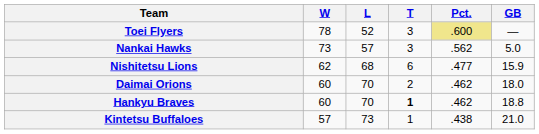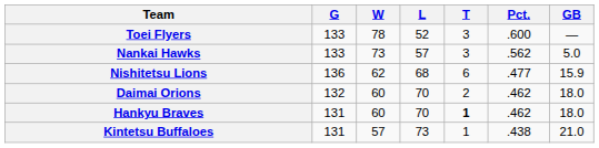 <table class="wikitable plainrowheaders" width="60%" style="text-align:center;">
 <tr>
 <th scope="col" width="35%">Team</th>
+<th scope="col" width="5%"><a href='#'>G</a></th>
 <th scope="col" width="5%"><a href='#'>W</a></th>
 <th scope="col" width="5%"><a href='#'>L</a></th>
 <th scope="col" width="5%"><a href='#'>T</a></th>
 <th scope="col" width="7%"><a href='#'>Pct.</a></th>
 <th scope="col" width="5%"><a href='#'>GB</a></th>
 </tr>
 <tr>
 <th scope="row" style="text-align:center;"><a href='#'>Toei Flyers</a></th>
+<td>133</td>
 <td>78</td>
 <td>52</td>
 <td>3</td>
-<td style="background: khaki;">.600</td>
+<td>.600</td>
 <td>—</td>
 </tr>
 <tr>
 <th scope="row" style="text-align:center;"><a href='#'>Nankai Hawks</a></th>
+<td>133</td>
 <td>73</td>
 <td>57</td>
 <td>3</td>
 <td>.562</td>
 <td>5.0</td>
 </tr>
 <tr>
 <th scope="row" style="text-align:center;"><a href='#'>Nishitetsu Lions</a></th>
+<td>136</td>
 <td>62</td>
 <td>68</td>
 <td>6</td>
 <td>.477</td>
 <td>15.9</td>
 </tr>
 <tr>
 <th scope="row" style="text-align:center;"><a href='#'>Daimai Orions</a></th>
+<td>132</td>
 <td>60</td>
 <td>70</td>
 <td>2</td>
 <td>.462</td>
 <td>18.0</td>
 </tr>
 <tr>
 <th scope="row" style="text-align:center;"><a href='#'>Hankyu Braves</a></th>
+<td>131</td>
 <td>60</td>
 <td>70</td>
 <td><strong>1</strong></td>
 <td>.462</td>
-<td>18.8</td>
+<td>18.0</td>
 </tr>
 <tr>
 <th scope="row" style="text-align:center;"><a href='#'>Kintetsu Buffaloes</a></th>
+<td>131</td>
 <td>57</td>
 <td>73</td>
 <td>1</td>
 <td>.438</td>
 <td>21.0</td>
 </tr>
 </table>
